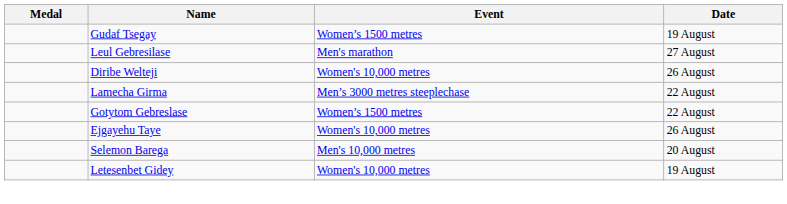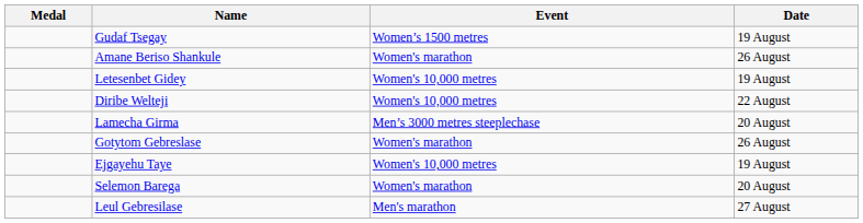 <table class="wikitable" style="font-size:90%" width=60%>
 <tr>
 <th>Medal</th>
 <th>Name</th>
 <th>Event</th>
 <th>Date</th>
 </tr>
 <tr>
 <td></td>
 <td><a href='#'>Gudaf Tsegay</a></td>
 <td><a href='#'>Women’s 1500 metres</a></td>
 <td>19 August</td>
 </tr>
 <tr>
 <td></td>
-<td><a href='#'>Leul Gebresilase</a></td>
-<td><a href='#'>Men's marathon</a></td>
-<td>27 August</td>
-</tr>
-<tr>
-<td></td>
-<td><a href='#'>Diribe Welteji</a></td>
-<td><a href='#'>Women's 10,000 metres</a></td>
+<td><a href='#'>Amane Beriso Shankule</a></td>
+<td><a href='#'>Women's marathon</a></td>
 <td>26 August</td>
-</tr>
-<tr>
-<td></td>
-<td><a href='#'>Lamecha Girma</a></td>
-<td><a href='#'>Men’s 3000 metres steeplechase</a></td>
-<td>22 August</td>
-</tr>
-<tr>
-<td></td>
-<td><a href='#'>Gotytom Gebreslase</a></td>
-<td><a href='#'>Women’s 1500 metres</a></td>
-<td>22 August</td>
-</tr>
-<tr>
-<td></td>
-<td><a href='#'>Ejgayehu Taye</a></td>
-<td><a href='#'>Women's 10,000 metres</a></td>
-<td>26 August</td>
-</tr>
-<tr>
-<td></td>
-<td><a href='#'>Selemon Barega</a></td>
-<td><a href='#'>Men's 10,000 metres</a></td>
-<td>20 August</td>
 </tr>
 <tr>
 <td></td>
 <td><a href='#'>Letesenbet Gidey</a></td>
 <td><a href='#'>Women's 10,000 metres</a></td>
 <td>19 August</td>
 </tr>
+<tr>
+<td></td>
+<td><a href='#'>Diribe Welteji</a></td>
+<td><a href='#'>Women's 10,000 metres</a></td>
+<td>22 August</td>
+</tr>
+<tr>
+<td></td>
+<td><a href='#'>Lamecha Girma</a></td>
+<td><a href='#'>Men’s 3000 metres steeplechase</a></td>
+<td>20 August</td>
+</tr>
+<tr>
+<td></td>
+<td><a href='#'>Gotytom Gebreslase</a></td>
+<td><a href='#'>Women's marathon</a></td>
+<td>26 August</td>
+</tr>
+<tr>
+<td></td>
+<td><a href='#'>Ejgayehu Taye</a></td>
+<td><a href='#'>Women's 10,000 metres</a></td>
+<td>19 August</td>
+</tr>
+<tr>
+<td></td>
+<td><a href='#'>Selemon Barega</a></td>
+<td><a href='#'>Women's marathon</a></td>
+<td>20 August</td>
+</tr>
+<tr>
+<td></td>
+<td><a href='#'>Leul Gebresilase</a></td>
+<td><a href='#'>Men's marathon</a></td>
+<td>27 August</td>
+</tr>
 </table>
